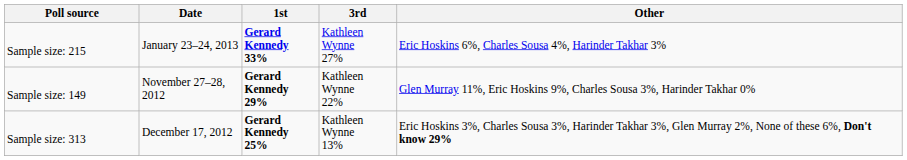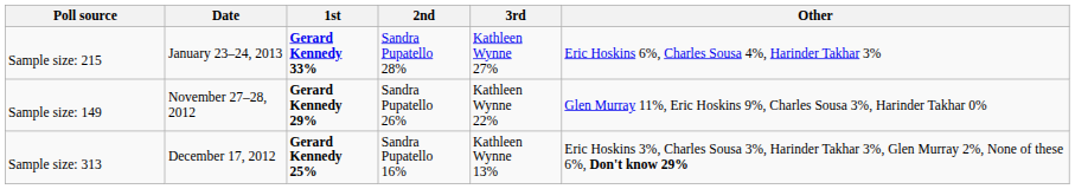 <table class="wikitable">
 <tr>
 <th style="width:180px;">Poll source</th>
 <th style="width:135px;">Date</th>
 <th style="width:100px;">1st</th>
+<th style="width:100px;">2nd</th>
 <th style="width:100px;">3rd</th>
 <th>Other</th>
 </tr>
 <tr>
 <td><br>Sample size: 215</td>
 <td>January 23–24, 2013</td>
 <td><strong><a href='#'>Gerard Kennedy</a><br>33%</strong></td>
+<td><a href='#'>Sandra Pupatello</a><br>28%</td>
 <td><a href='#'>Kathleen Wynne</a><br>27%</td>
 <td><a href='#'>Eric Hoskins</a> 6%, <a href='#'>Charles Sousa</a> 4%, <a href='#'>Harinder Takhar</a> 3%</td>
 </tr>
 <tr>
 <td><br>Sample size: 149</td>
 <td>November 27–28, 2012</td>
 <td><strong>Gerard Kennedy<br>29%</strong></td>
+<td>Sandra Pupatello<br>26%</td>
 <td>Kathleen Wynne<br>22%</td>
 <td><a href='#'>Glen Murray</a> 11%, Eric Hoskins 9%, Charles Sousa 3%, Harinder Takhar 0%</td>
 </tr>
 <tr>
 <td><br>Sample size: 313</td>
 <td>December 17, 2012</td>
 <td><strong>Gerard Kennedy<br>25%</strong></td>
+<td>Sandra Pupatello<br>16%</td>
 <td>Kathleen Wynne<br>13%</td>
 <td>Eric Hoskins 3%, Charles Sousa 3%, Harinder Takhar 3%, Glen Murray 2%, None of these 6%, <strong>Don't know 29%</strong></td>
 </tr>
 </table>
